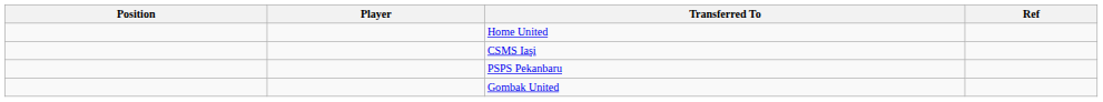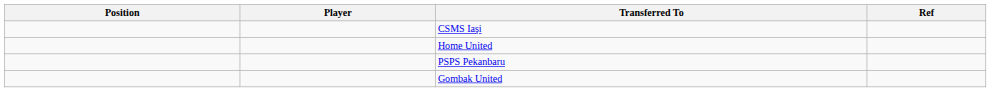 <table class="wikitable sortable" style="width:75%; text-align:center; font-size:95%; text-align:left;">
 <tr>
 <th><strong>Position</strong></th>
 <th><strong>Player</strong></th>
 <th><strong>Transferred To</strong></th>
 <th><strong>Ref</strong></th>
 </tr>
 <tr>
 <td></td>
 <td></td>
-<td> <a href='#'>Home United</a></td>
+<td> <a href='#'>CSMS Iaşi</a></td>
 <td></td>
 </tr>
 <tr>
 <td></td>
 <td></td>
-<td> <a href='#'>CSMS Iaşi</a></td>
+<td> <a href='#'>Home United</a></td>
 <td></td>
 </tr>
 <tr>
 <td></td>
 <td></td>
 <td> <a href='#'>PSPS Pekanbaru</a></td>
 <td></td>
 </tr>
 <tr>
 <td></td>
 <td></td>
 <td> <a href='#'>Gombak United</a></td>
 <td></td>
 </tr>
 </table>
